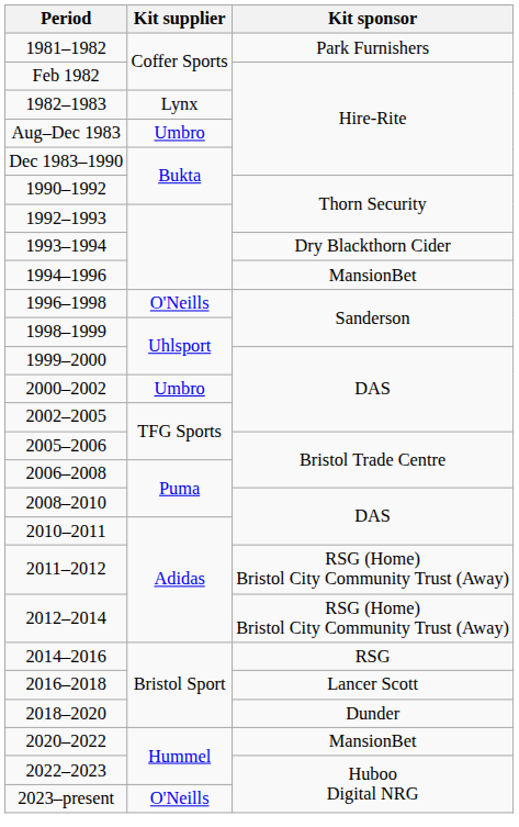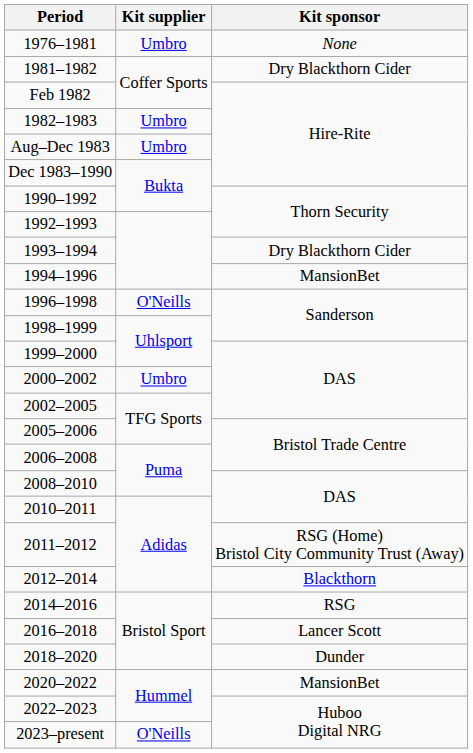 <table class="wikitable" style="text-align: center">
 <tr>
 <th>Period</th>
 <th>Kit supplier</th>
 <th>Kit sponsor</th>
 </tr>
 <tr>
+<td>1976–1981</td>
+<td><a href='#'>Umbro</a></td>
+<td><em>None</em></td>
+</tr>
+<tr>
 <td>1981–1982</td>
 <td rowspan=2>Coffer Sports</td>
-<td>Park Furnishers</td>
+<td>Dry Blackthorn Cider</td>
 </tr>
 <tr>
 <td>Feb 1982</td>
 <td rowspan=4>Hire-Rite</td>
 </tr>
 <tr>
 <td>1982–1983</td>
-<td>Lynx</td>
+<td><a href='#'>Umbro</a></td>
 </tr>
 <tr>
 <td>Aug–Dec 1983</td>
 <td><a href='#'>Umbro</a></td>
 </tr>
 <tr>
 <td>Dec 1983–1990</td>
 <td rowspan=2><a href='#'>Bukta</a></td>
 </tr>
 <tr>
 <td>1990–1992</td>
 <td rowspan=2>Thorn Security</td>
 </tr>
 <tr>
 <td>1992–1993</td>
 <td rowspan=3></td>
 </tr>
 <tr>
 <td>1993–1994</td>
 <td>Dry Blackthorn Cider</td>
 </tr>
 <tr>
 <td>1994–1996</td>
 <td>MansionBet</td>
 </tr>
 <tr>
 <td>1996–1998</td>
 <td><a href='#'>O'Neills</a></td>
 <td rowspan=2>Sanderson</td>
 </tr>
 <tr>
 <td>1998–1999</td>
 <td rowspan=2><a href='#'>Uhlsport</a></td>
 </tr>
 <tr>
 <td>1999–2000</td>
 <td rowspan=3>DAS</td>
 </tr>
 <tr>
 <td>2000–2002</td>
 <td><a href='#'>Umbro</a></td>
 </tr>
 <tr>
 <td>2002–2005</td>
 <td rowspan=2>TFG Sports</td>
 </tr>
 <tr>
 <td>2005–2006</td>
 <td rowspan=2>Bristol Trade Centre</td>
 </tr>
 <tr>
 <td>2006–2008</td>
 <td rowspan=2><a href='#'>Puma</a></td>
 </tr>
 <tr>
 <td>2008–2010</td>
 <td rowspan=2>DAS</td>
 </tr>
 <tr>
 <td>2010–2011</td>
 <td rowspan=3><a href='#'>Adidas</a></td>
 </tr>
 <tr>
 <td>2011–2012</td>
 <td>RSG (Home)<br>Bristol City Community Trust (Away)</td>
 </tr>
 <tr>
 <td>2012–2014</td>
-<td>RSG (Home)<br>Bristol City Community Trust (Away)</td>
+<td><a href='#'>Blackthorn</a></td>
 </tr>
 <tr>
 <td>2014–2016</td>
 <td rowspan=3>Bristol Sport</td>
 <td>RSG</td>
 </tr>
 <tr>
 <td>2016–2018</td>
 <td>Lancer Scott</td>
 </tr>
 <tr>
 <td>2018–2020</td>
 <td>Dunder</td>
 </tr>
 <tr>
 <td>2020–2022</td>
 <td rowspan=2><a href='#'>Hummel</a></td>
 <td>MansionBet</td>
 </tr>
 <tr>
 <td>2022–2023</td>
 <td rowspan=3>Huboo<br>Digital NRG</td>
 </tr>
 <tr>
 <td>2023–present</td>
 <td><a href='#'>O'Neills</a></td>
 </tr>
 </table>
